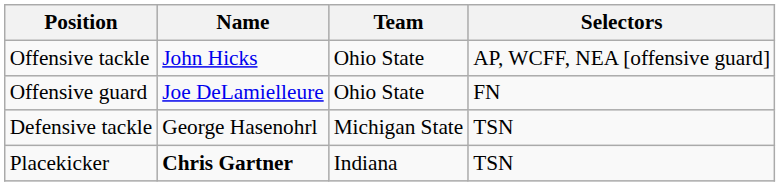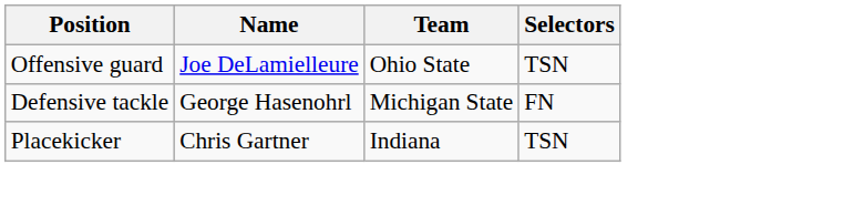 <table class="wikitable" style="font-size: 90%">
 <tr>
 <th>Position</th>
 <th>Name</th>
 <th>Team</th>
 <th>Selectors</th>
 </tr>
 <tr>
-<td>Offensive tackle</td>
-<td><a href='#'>John Hicks</a></td>
-<td>Ohio State</td>
-<td>AP, WCFF, NEA [offensive guard]</td>
-</tr>
-<tr>
 <td>Offensive guard</td>
 <td><a href='#'>Joe DeLamielleure</a></td>
 <td>Ohio State</td>
-<td>FN</td>
+<td>TSN</td>
 </tr>
 <tr>
 <td>Defensive tackle</td>
 <td>George Hasenohrl</td>
 <td>Michigan State</td>
-<td>TSN</td>
+<td>FN</td>
 </tr>
 <tr>
 <td>Placekicker</td>
-<td><strong>Chris Gartner</strong></td>
+<td>Chris Gartner</td>
 <td>Indiana</td>
 <td>TSN</td>
 </tr>
 </table>
